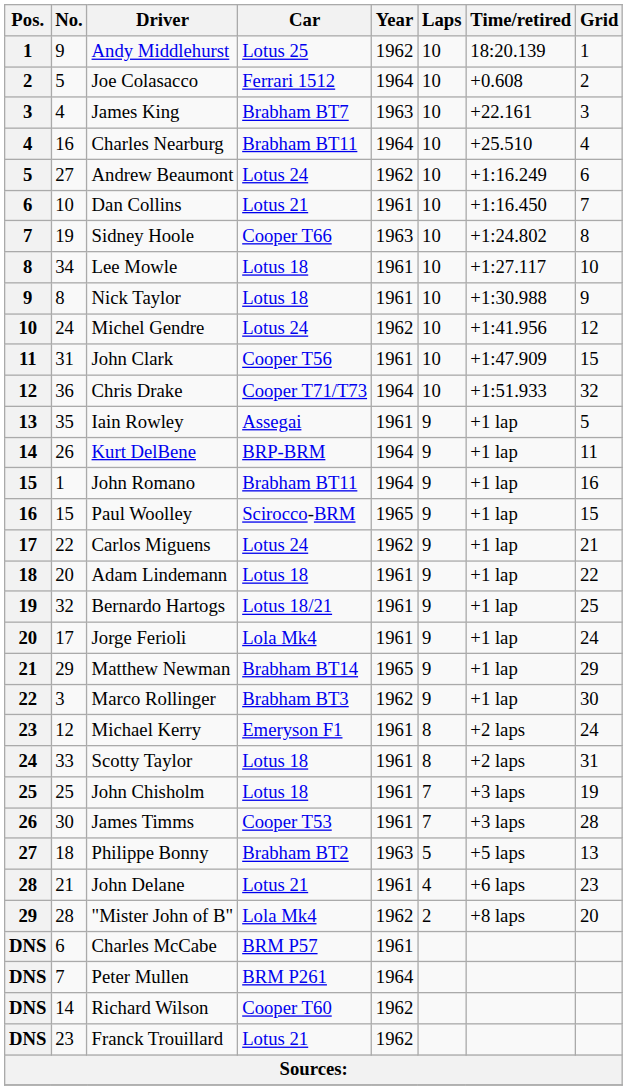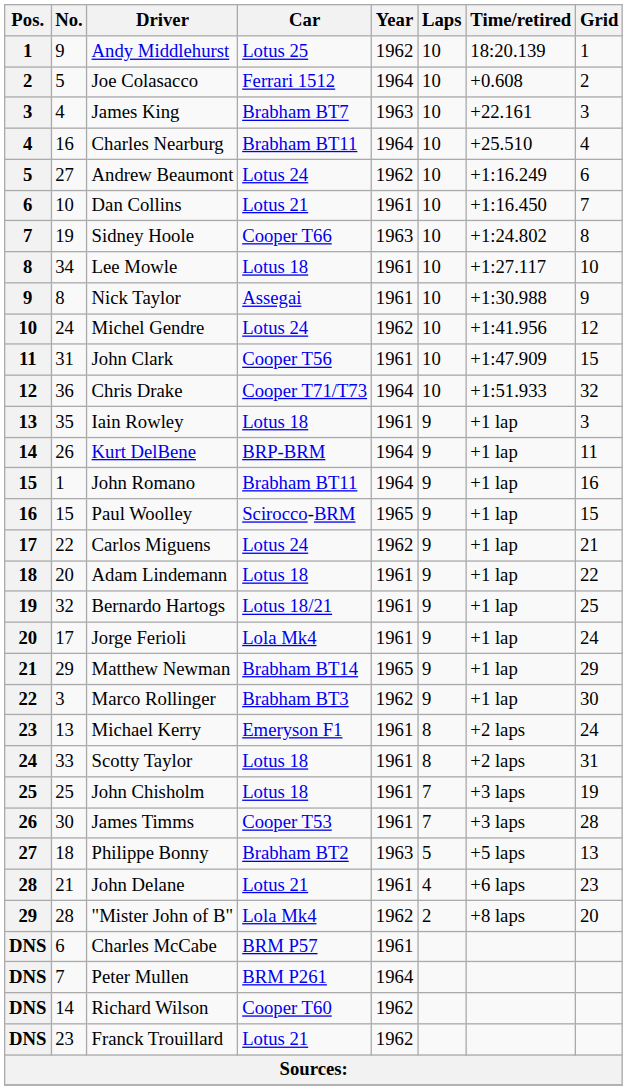 <table class="wikitable" style="font-size:90%">
 <tr>
 <th>Pos.</th>
 <th>No.</th>
 <th>Driver</th>
 <th>Car</th>
 <th>Year</th>
 <th>Laps</th>
 <th>Time/retired</th>
 <th>Grid</th>
 </tr>
 <tr>
 <th>1</th>
 <td>9</td>
 <td> <a href='#'>Andy Middlehurst</a></td>
 <td><a href='#'>Lotus 25</a></td>
 <td>1962</td>
 <td>10</td>
 <td>18:20.139</td>
 <td>1</td>
 </tr>
 <tr>
 <th>2</th>
 <td>5</td>
 <td> Joe Colasacco</td>
 <td><a href='#'>Ferrari 1512</a></td>
 <td>1964</td>
 <td>10</td>
 <td>+0.608</td>
 <td>2</td>
 </tr>
 <tr>
 <th>3</th>
 <td>4</td>
 <td> James King</td>
 <td><a href='#'>Brabham BT7</a></td>
 <td>1963</td>
 <td>10</td>
 <td>+22.161</td>
 <td>3</td>
 </tr>
 <tr>
 <th>4</th>
 <td>16</td>
 <td> Charles Nearburg</td>
 <td><a href='#'>Brabham BT11</a></td>
 <td>1964</td>
 <td>10</td>
 <td>+25.510</td>
 <td>4</td>
 </tr>
 <tr>
 <th>5</th>
 <td>27</td>
 <td> Andrew Beaumont</td>
 <td><a href='#'>Lotus 24</a></td>
 <td>1962</td>
 <td>10</td>
 <td>+1:16.249</td>
 <td>6</td>
 </tr>
 <tr>
 <th>6</th>
 <td>10</td>
 <td> Dan Collins</td>
 <td><a href='#'>Lotus 21</a></td>
 <td>1961</td>
 <td>10</td>
 <td>+1:16.450</td>
 <td>7</td>
 </tr>
 <tr>
 <th>7</th>
 <td>19</td>
 <td> Sidney Hoole</td>
 <td><a href='#'>Cooper T66</a></td>
 <td>1963</td>
 <td>10</td>
 <td>+1:24.802</td>
 <td>8</td>
 </tr>
 <tr>
 <th>8</th>
 <td>34</td>
 <td> Lee Mowle</td>
 <td><a href='#'>Lotus 18</a></td>
 <td>1961</td>
 <td>10</td>
 <td>+1:27.117</td>
 <td>10</td>
 </tr>
 <tr>
 <th>9</th>
 <td>8</td>
 <td> Nick Taylor</td>
-<td><a href='#'>Lotus 18</a></td>
+<td><a href='#'>Assegai</a></td>
 <td>1961</td>
 <td>10</td>
 <td>+1:30.988</td>
 <td>9</td>
 </tr>
 <tr>
 <th>10</th>
 <td>24</td>
 <td> Michel Gendre</td>
 <td><a href='#'>Lotus 24</a></td>
 <td>1962</td>
 <td>10</td>
 <td>+1:41.956</td>
 <td>12</td>
 </tr>
 <tr>
 <th>11</th>
 <td>31</td>
 <td> John Clark</td>
 <td><a href='#'>Cooper T56</a></td>
 <td>1961</td>
 <td>10</td>
 <td>+1:47.909</td>
 <td>15</td>
 </tr>
 <tr>
 <th>12</th>
 <td>36</td>
 <td> Chris Drake</td>
 <td><a href='#'>Cooper T71/T73</a></td>
 <td>1964</td>
 <td>10</td>
 <td>+1:51.933</td>
 <td>32</td>
 </tr>
 <tr>
 <th>13</th>
 <td>35</td>
 <td> Iain Rowley</td>
-<td><a href='#'>Assegai</a></td>
+<td><a href='#'>Lotus 18</a></td>
 <td>1961</td>
 <td>9</td>
 <td>+1 lap</td>
-<td>5</td>
+<td>3</td>
 </tr>
 <tr>
 <th>14</th>
 <td>26</td>
 <td> <a href='#'>Kurt DelBene</a></td>
 <td><a href='#'>BRP-BRM</a></td>
 <td>1964</td>
 <td>9</td>
 <td>+1 lap</td>
 <td>11</td>
 </tr>
 <tr>
 <th>15</th>
 <td>1</td>
 <td> John Romano</td>
 <td><a href='#'>Brabham BT11</a></td>
 <td>1964</td>
 <td>9</td>
 <td>+1 lap</td>
 <td>16</td>
 </tr>
 <tr>
 <th>16</th>
 <td>15</td>
 <td> Paul Woolley</td>
 <td><a href='#'>Scirocco</a>-<a href='#'>BRM</a></td>
 <td>1965</td>
 <td>9</td>
 <td>+1 lap</td>
 <td>15</td>
 </tr>
 <tr>
 <th>17</th>
 <td>22</td>
 <td> Carlos Miguens</td>
 <td><a href='#'>Lotus 24</a></td>
 <td>1962</td>
 <td>9</td>
 <td>+1 lap</td>
 <td>21</td>
 </tr>
 <tr>
 <th>18</th>
 <td>20</td>
 <td> Adam Lindemann</td>
 <td><a href='#'>Lotus 18</a></td>
 <td>1961</td>
 <td>9</td>
 <td>+1 lap</td>
 <td>22</td>
 </tr>
 <tr>
 <th>19</th>
 <td>32</td>
 <td> Bernardo Hartogs</td>
 <td><a href='#'>Lotus 18/21</a></td>
 <td>1961</td>
 <td>9</td>
 <td>+1 lap</td>
 <td>25</td>
 </tr>
 <tr>
 <th>20</th>
 <td>17</td>
 <td> Jorge Ferioli</td>
 <td><a href='#'>Lola Mk4</a></td>
 <td>1961</td>
 <td>9</td>
 <td>+1 lap</td>
 <td>24</td>
 </tr>
 <tr>
 <th>21</th>
 <td>29</td>
 <td> Matthew Newman</td>
 <td><a href='#'>Brabham BT14</a></td>
 <td>1965</td>
 <td>9</td>
 <td>+1 lap</td>
 <td>29</td>
 </tr>
 <tr>
 <th>22</th>
 <td>3</td>
 <td> Marco Rollinger</td>
 <td><a href='#'>Brabham BT3</a></td>
 <td>1962</td>
 <td>9</td>
 <td>+1 lap</td>
 <td>30</td>
 </tr>
 <tr>
 <th>23</th>
-<td>12</td>
+<td>13</td>
 <td> Michael Kerry</td>
 <td><a href='#'>Emeryson F1</a></td>
 <td>1961</td>
 <td>8</td>
 <td>+2 laps</td>
 <td>24</td>
 </tr>
 <tr>
 <th>24</th>
 <td>33</td>
 <td> Scotty Taylor</td>
 <td><a href='#'>Lotus 18</a></td>
 <td>1961</td>
 <td>8</td>
 <td>+2 laps</td>
 <td>31</td>
 </tr>
 <tr>
 <th>25</th>
 <td>25</td>
 <td> John Chisholm</td>
 <td><a href='#'>Lotus 18</a></td>
 <td>1961</td>
 <td>7</td>
 <td>+3 laps</td>
 <td>19</td>
 </tr>
 <tr>
 <th>26</th>
 <td>30</td>
 <td> James Timms</td>
 <td><a href='#'>Cooper T53</a></td>
 <td>1961</td>
 <td>7</td>
 <td>+3 laps</td>
 <td>28</td>
 </tr>
 <tr>
 <th>27</th>
 <td>18</td>
 <td> Philippe Bonny</td>
 <td><a href='#'>Brabham BT2</a></td>
 <td>1963</td>
 <td>5</td>
 <td>+5 laps</td>
 <td>13</td>
 </tr>
 <tr>
 <th>28</th>
 <td>21</td>
 <td> John Delane</td>
 <td><a href='#'>Lotus 21</a></td>
 <td>1961</td>
 <td>4</td>
 <td>+6 laps</td>
 <td>23</td>
 </tr>
 <tr>
 <th>29</th>
 <td>28</td>
 <td> "Mister John of B"</td>
 <td><a href='#'>Lola Mk4</a></td>
 <td>1962</td>
 <td>2</td>
 <td>+8 laps</td>
 <td>20</td>
 </tr>
 <tr>
 <th>DNS</th>
 <td>6</td>
 <td> Charles McCabe</td>
 <td><a href='#'>BRM P57</a></td>
 <td>1961</td>
 <td></td>
 <td></td>
 <td></td>
 </tr>
 <tr>
 <th>DNS</th>
 <td>7</td>
 <td> Peter Mullen</td>
 <td><a href='#'>BRM P261</a></td>
 <td>1964</td>
 <td></td>
 <td></td>
 <td></td>
 </tr>
 <tr>
 <th>DNS</th>
 <td>14</td>
 <td> Richard Wilson</td>
 <td><a href='#'>Cooper T60</a></td>
 <td>1962</td>
 <td></td>
 <td></td>
 <td></td>
 </tr>
 <tr>
 <th>DNS</th>
 <td>23</td>
 <td> Franck Trouillard</td>
 <td><a href='#'>Lotus 21</a></td>
 <td>1962</td>
 <td></td>
 <td></td>
 <td></td>
 </tr>
 <tr style="background-color:#E5E4E2" align="center">
 <th colspan=8>Sources:</th>
 </tr>
 <tr>
 </tr>
 </table>
